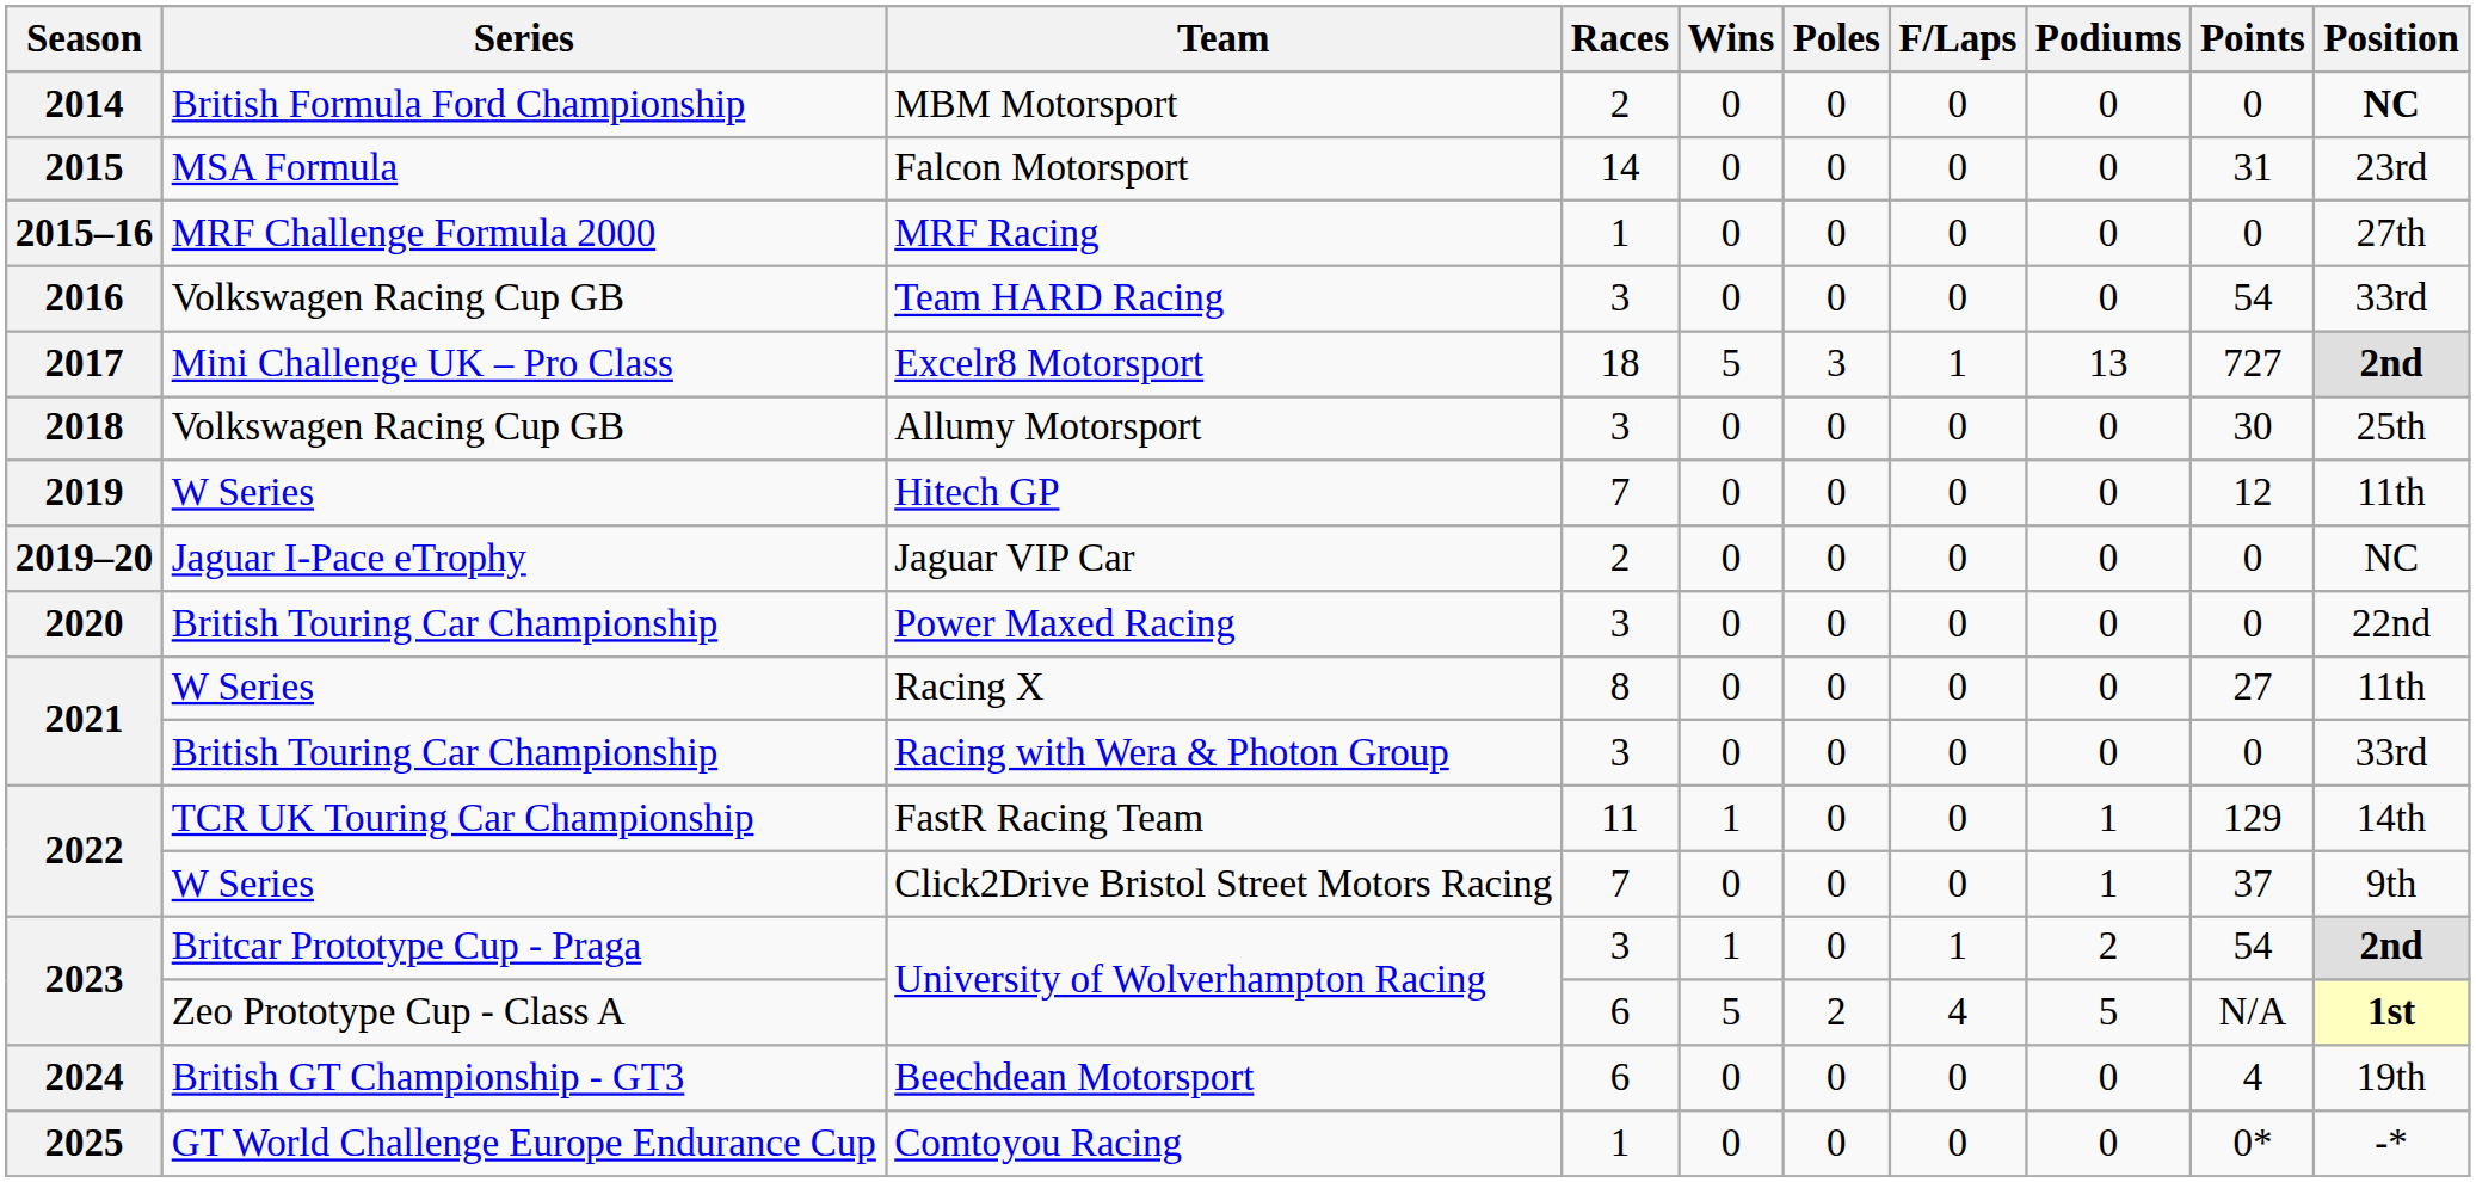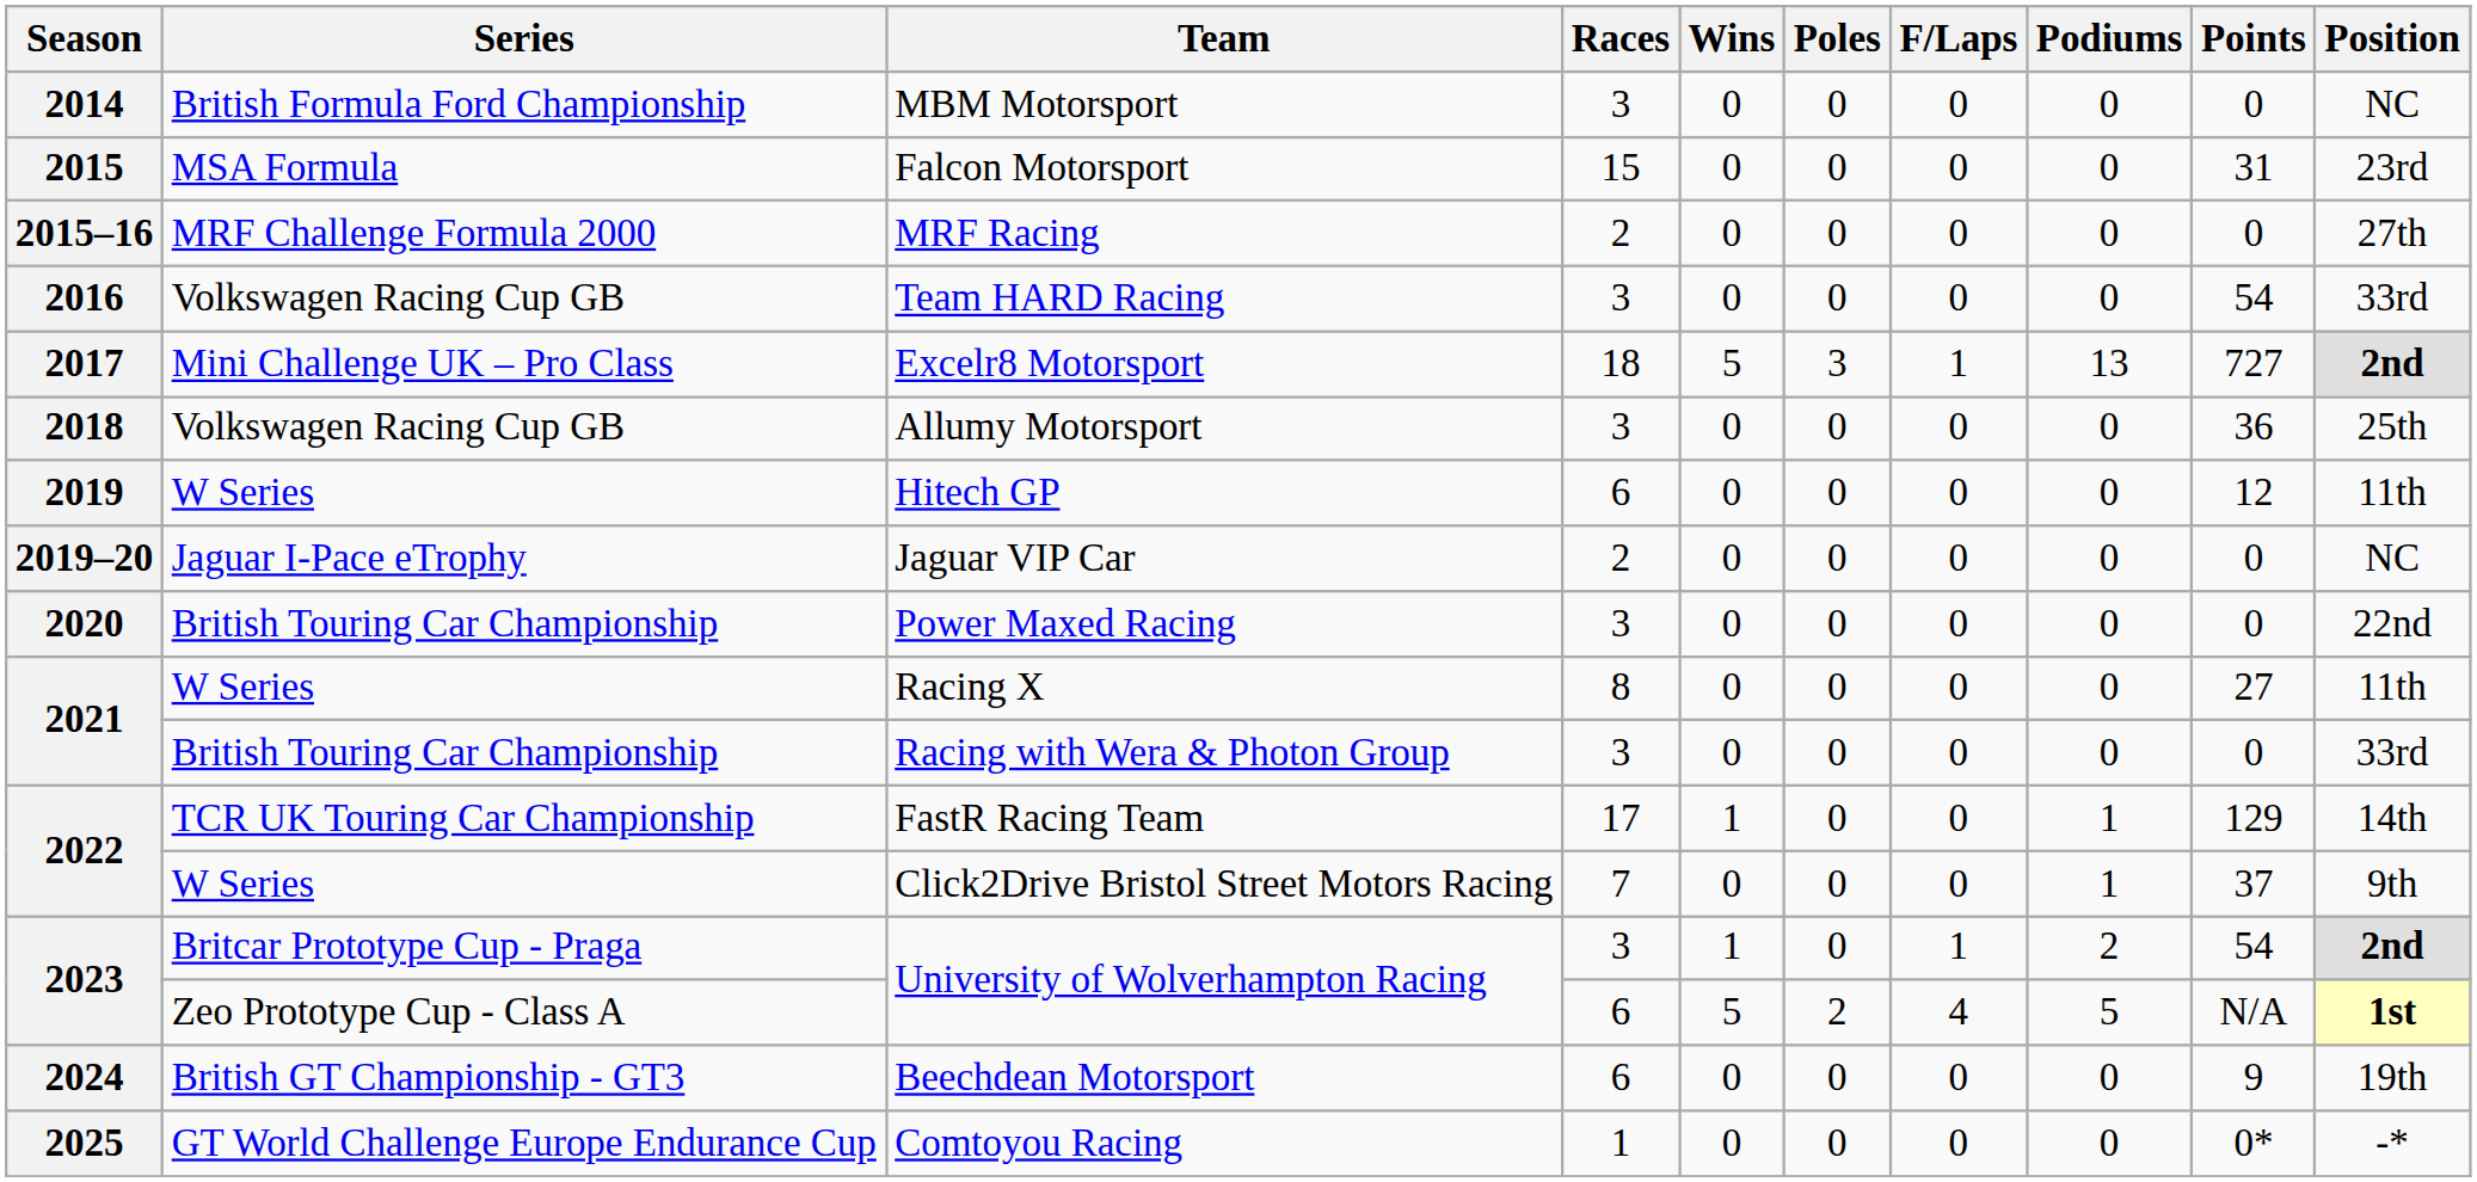 <table class="wikitable" style="font-size: 90%; text-align:center">
 <tr>
 <th>Season</th>
 <th>Series</th>
 <th>Team</th>
 <th>Races</th>
 <th>Wins</th>
 <th>Poles</th>
 <th>F/Laps</th>
 <th>Podiums</th>
 <th>Points</th>
 <th>Position</th>
 </tr>
 <tr>
 <th>2014</th>
 <td align=left nowrap><a href='#'>British Formula Ford Championship</a></td>
 <td align=left>MBM Motorsport</td>
-<td>2</td>
+<td>3</td>
 <td>0</td>
 <td>0</td>
 <td>0</td>
 <td>0</td>
 <td>0</td>
-<td><strong>NC</strong></td>
+<td>NC</td>
 </tr>
 <tr>
 <th>2015</th>
 <td align=left><a href='#'>MSA Formula</a></td>
 <td align=left>Falcon Motorsport</td>
-<td>14</td>
+<td>15</td>
 <td>0</td>
 <td>0</td>
 <td>0</td>
 <td>0</td>
 <td>31</td>
 <td>23rd</td>
 </tr>
 <tr>
 <th>2015–16</th>
 <td align=left><a href='#'>MRF Challenge Formula 2000</a></td>
 <td align=left><a href='#'>MRF Racing</a></td>
-<td>1</td>
+<td>2</td>
 <td>0</td>
 <td>0</td>
 <td>0</td>
 <td>0</td>
 <td>0</td>
 <td>27th</td>
 </tr>
 <tr>
 <th>2016</th>
 <td align=left>Volkswagen Racing Cup GB</td>
 <td align=left><a href='#'>Team HARD Racing</a></td>
 <td>3</td>
 <td>0</td>
 <td>0</td>
 <td>0</td>
 <td>0</td>
 <td>54</td>
 <td>33rd</td>
 </tr>
 <tr>
 <th>2017</th>
 <td align=left><a href='#'>Mini Challenge UK – Pro Class</a></td>
 <td align=left><a href='#'>Excelr8 Motorsport</a></td>
 <td>18</td>
 <td>5</td>
 <td>3</td>
 <td>1</td>
 <td>13</td>
 <td>727</td>
 <td style="background:#dfdfdf;"><strong>2nd</strong></td>
 </tr>
 <tr>
 <th>2018</th>
 <td align=left>Volkswagen Racing Cup GB</td>
 <td align=left>Allumy Motorsport</td>
 <td>3</td>
 <td>0</td>
 <td>0</td>
 <td>0</td>
 <td>0</td>
-<td>30</td>
+<td>36</td>
 <td>25th</td>
 </tr>
 <tr>
 <th>2019</th>
 <td align=left><a href='#'>W Series</a></td>
 <td align=left><a href='#'>Hitech GP</a></td>
-<td>7</td>
+<td>6</td>
 <td>0</td>
 <td>0</td>
 <td>0</td>
 <td>0</td>
 <td>12</td>
 <td>11th</td>
 </tr>
 <tr>
 <th>2019–20</th>
 <td align=left><a href='#'>Jaguar I-Pace eTrophy</a></td>
 <td align=left>Jaguar VIP Car</td>
 <td>2</td>
 <td>0</td>
 <td>0</td>
 <td>0</td>
 <td>0</td>
 <td>0</td>
 <td>NC</td>
 </tr>
 <tr>
 <th>2020</th>
 <td align=left><a href='#'>British Touring Car Championship</a></td>
 <td align=left><a href='#'>Power Maxed Racing</a></td>
 <td>3</td>
 <td>0</td>
 <td>0</td>
 <td>0</td>
 <td>0</td>
 <td>0</td>
 <td>22nd</td>
 </tr>
 <tr>
 <th rowspan=2>2021</th>
 <td align=left><a href='#'>W Series</a></td>
 <td align=left>Racing X</td>
 <td>8</td>
 <td>0</td>
 <td>0</td>
 <td>0</td>
 <td>0</td>
 <td>27</td>
 <td>11th</td>
 </tr>
 <tr>
 <td align=left><a href='#'>British Touring Car Championship</a></td>
 <td align=left><a href='#'>Racing with Wera & Photon Group</a></td>
 <td>3</td>
 <td>0</td>
 <td>0</td>
 <td>0</td>
 <td>0</td>
 <td>0</td>
 <td>33rd</td>
 </tr>
 <tr>
 <th rowspan="2">2022</th>
 <td align=left nowrap><a href='#'>TCR UK Touring Car Championship</a></td>
 <td align=left>FastR Racing Team</td>
-<td>11</td>
+<td>17</td>
 <td>1</td>
 <td>0</td>
 <td>0</td>
 <td>1</td>
 <td>129</td>
 <td>14th</td>
 </tr>
 <tr>
 <td align=left><a href='#'>W Series</a></td>
 <td align=left nowrap>Click2Drive Bristol Street Motors Racing</td>
 <td>7</td>
 <td>0</td>
 <td>0</td>
 <td>0</td>
 <td>1</td>
 <td>37</td>
 <td>9th</td>
 </tr>
 <tr>
 <th rowspan="2">2023</th>
 <td align=left><a href='#'>Britcar Prototype Cup - Praga</a></td>
 <td rowspan="2" align=left><a href='#'>University of Wolverhampton Racing</a></td>
 <td>3</td>
 <td>1</td>
 <td>0</td>
 <td>1</td>
 <td>2</td>
 <td>54</td>
 <td style="background:#dfdfdf;"><strong>2nd</strong></td>
 </tr>
 <tr>
 <td align=left>Zeo Prototype Cup - Class A</td>
 <td>6</td>
 <td>5</td>
 <td>2</td>
 <td>4</td>
 <td>5</td>
 <td>N/A</td>
 <td style="background:#ffffbf;"><strong>1st</strong></td>
 </tr>
 <tr>
 <th>2024</th>
 <td align=left><a href='#'>British GT Championship - GT3</a></td>
 <td align=left><a href='#'>Beechdean Motorsport</a></td>
 <td>6</td>
 <td>0</td>
 <td>0</td>
 <td>0</td>
 <td>0</td>
-<td>4</td>
+<td>9</td>
 <td>19th</td>
 </tr>
 <tr>
 <th>2025</th>
 <td align=left><a href='#'>GT World Challenge Europe Endurance Cup</a></td>
 <td align=left><a href='#'>Comtoyou Racing</a></td>
 <td>1</td>
 <td>0</td>
 <td>0</td>
 <td>0</td>
 <td>0</td>
 <td>0*</td>
 <td>-*</td>
 </tr>
 </table>
